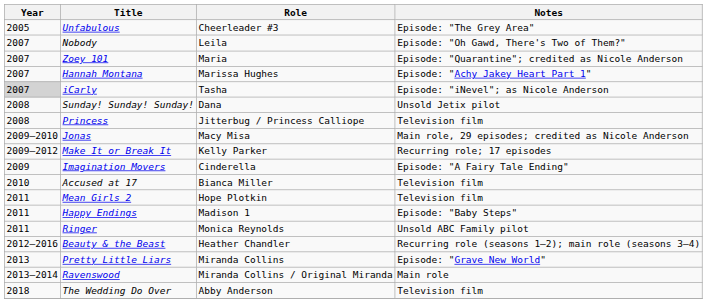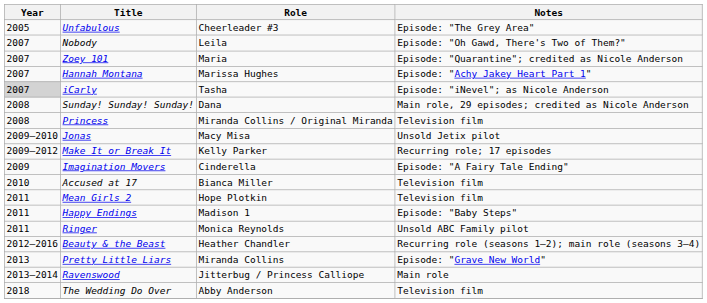 <table class="wikitable sortable">
 <tr>
 <th>Year</th>
 <th>Title</th>
 <th>Role</th>
 <th class="unsortable">Notes</th>
 </tr>
 <tr>
 <td>2005</td>
 <td><em><a href='#'>Unfabulous</a></em></td>
 <td>Cheerleader #3</td>
 <td>Episode: "The Grey Area"</td>
 </tr>
 <tr>
 <td>2007</td>
 <td><em>Nobody</em></td>
 <td>Leila</td>
 <td>Episode: "Oh Gawd, There's Two of Them?"</td>
 </tr>
 <tr>
 <td>2007</td>
 <td><em><a href='#'>Zoey 101</a></em></td>
 <td>Maria</td>
 <td>Episode: "Quarantine"; credited as Nicole Anderson</td>
 </tr>
 <tr>
 <td>2007</td>
 <td><em><a href='#'>Hannah Montana</a></em></td>
 <td>Marissa Hughes</td>
 <td>Episode: "<a href='#'>Achy Jakey Heart Part 1</a>"</td>
 </tr>
 <tr>
 <td style="background: lightgrey;">2007</td>
 <td><em><a href='#'>iCarly</a></em></td>
 <td>Tasha</td>
 <td>Episode: "iNevel"; as Nicole Anderson</td>
 </tr>
 <tr>
 <td>2008</td>
 <td><em>Sunday! Sunday! Sunday!</em></td>
 <td>Dana</td>
-<td>Unsold Jetix pilot</td>
+<td>Main role, 29 episodes; credited as Nicole Anderson</td>
 </tr>
 <tr>
 <td>2008</td>
 <td><em><a href='#'>Princess</a></em></td>
-<td>Jitterbug / Princess Calliope</td>
+<td>Miranda Collins / Original Miranda</td>
 <td>Television film</td>
 </tr>
 <tr>
 <td>2009–2010</td>
 <td><em><a href='#'>Jonas</a></em></td>
 <td>Macy Misa</td>
-<td>Main role, 29 episodes; credited as Nicole Anderson</td>
+<td>Unsold Jetix pilot</td>
 </tr>
 <tr>
 <td>2009–2012</td>
 <td><em><a href='#'>Make It or Break It</a></em></td>
 <td>Kelly Parker</td>
 <td>Recurring role; 17 episodes</td>
 </tr>
 <tr>
 <td>2009</td>
 <td><em><a href='#'>Imagination Movers</a></em></td>
 <td>Cinderella</td>
 <td>Episode: "A Fairy Tale Ending"</td>
 </tr>
 <tr>
 <td>2010</td>
 <td><em>Accused at 17</em></td>
 <td>Bianca Miller</td>
 <td>Television film</td>
 </tr>
 <tr>
 <td>2011</td>
 <td><em><a href='#'>Mean Girls 2</a></em></td>
 <td>Hope Plotkin</td>
 <td>Television film</td>
 </tr>
 <tr>
 <td>2011</td>
 <td><em><a href='#'>Happy Endings</a></em></td>
 <td>Madison 1</td>
 <td>Episode: "Baby Steps"</td>
 </tr>
 <tr>
 <td>2011</td>
 <td><em><a href='#'>Ringer</a></em></td>
 <td>Monica Reynolds</td>
 <td>Unsold ABC Family pilot</td>
 </tr>
 <tr>
 <td>2012–2016</td>
 <td><em><a href='#'>Beauty & the Beast</a></em></td>
 <td>Heather Chandler</td>
 <td>Recurring role (seasons 1–2); main role (seasons 3–4)</td>
 </tr>
 <tr>
 <td>2013</td>
 <td><em><a href='#'>Pretty Little Liars</a></em></td>
 <td>Miranda Collins</td>
 <td>Episode: "<a href='#'>Grave New World</a>"</td>
 </tr>
 <tr>
 <td>2013–2014</td>
 <td><em><a href='#'>Ravenswood</a></em></td>
-<td>Miranda Collins / Original Miranda</td>
+<td>Jitterbug / Princess Calliope</td>
 <td>Main role</td>
 </tr>
 <tr>
 <td>2018</td>
 <td><em>The Wedding Do Over</em></td>
 <td>Abby Anderson</td>
 <td>Television film</td>
 </tr>
 <tr>
 </tr>
 </table>
